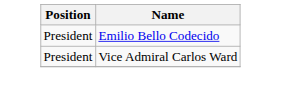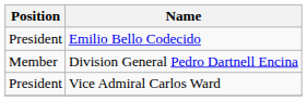 <table class="wikitable" style="margin: 1em auto;">
 <tr>
 <th>Position</th>
 <th>Name</th>
 </tr>
 <tr>
 <td>President</td>
 <td><a href='#'>Emilio Bello Codecido</a></td>
 </tr>
 <tr>
+<td>Member</td>
+<td>Division General <a href='#'>Pedro Dartnell Encina</a></td>
+</tr>
+<tr>
 <td>President</td>
 <td>Vice Admiral Carlos Ward</td>
 </tr>
 <tr>
 </tr>
 </table>
